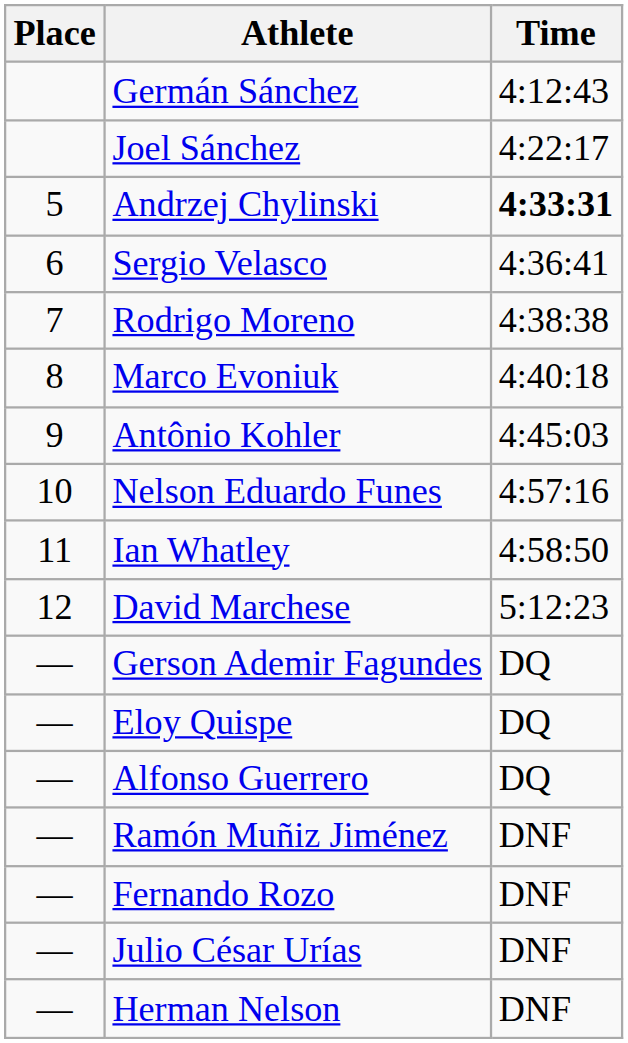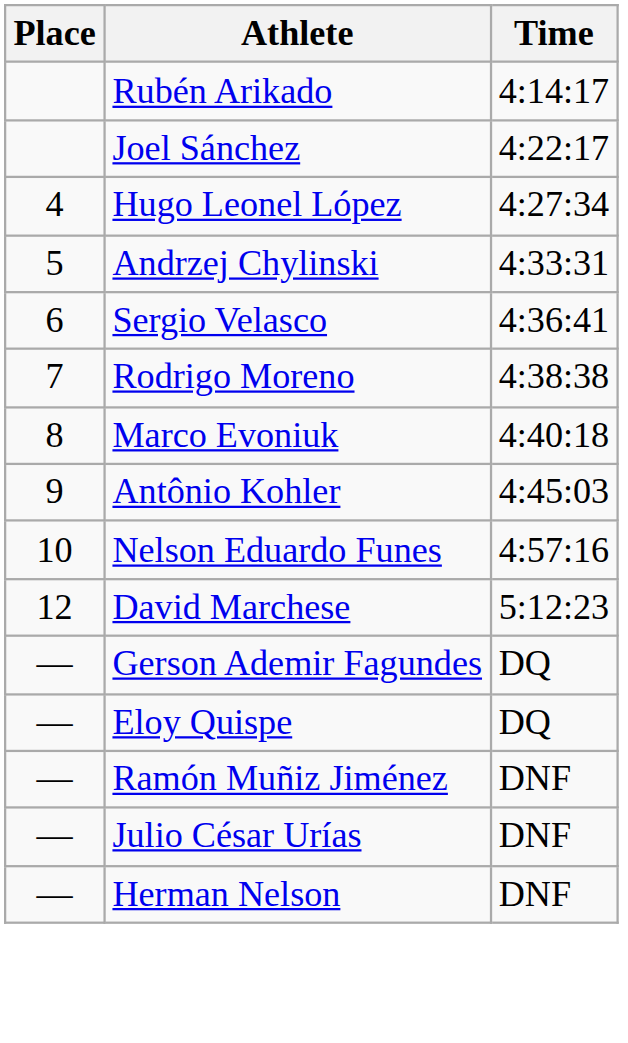 <table class=wikitable>
 <tr>
 <th>Place</th>
 <th>Athlete</th>
 <th>Time</th>
 </tr>
 <tr>
 <td align=center></td>
-<td><a href='#'>Germán Sánchez</a> </td>
-<td>4:12:43</td>
+<td><a href='#'>Rubén Arikado</a> </td>
+<td>4:14:17</td>
 </tr>
 <tr>
 <td align=center></td>
 <td><a href='#'>Joel Sánchez</a> </td>
 <td>4:22:17</td>
 </tr>
 <tr>
+<td align=center>4</td>
+<td><a href='#'>Hugo Leonel López</a> </td>
+<td>4:27:34</td>
+</tr>
+<tr>
 <td align=center>5</td>
 <td><a href='#'>Andrzej Chylinski</a> </td>
-<td><strong>4:33:31</strong></td>
+<td>4:33:31</td>
 </tr>
 <tr>
 <td align=center>6</td>
 <td><a href='#'>Sergio Velasco</a> </td>
 <td>4:36:41</td>
 </tr>
 <tr>
 <td align=center>7</td>
 <td><a href='#'>Rodrigo Moreno</a> </td>
 <td>4:38:38</td>
 </tr>
 <tr>
 <td align=center>8</td>
 <td><a href='#'>Marco Evoniuk</a> </td>
 <td>4:40:18</td>
 </tr>
 <tr>
 <td align=center>9</td>
 <td><a href='#'>Antônio Kohler</a> </td>
 <td>4:45:03</td>
 </tr>
 <tr>
 <td align=center>10</td>
 <td><a href='#'>Nelson Eduardo Funes</a> </td>
 <td>4:57:16</td>
 </tr>
 <tr>
-<td align=center>11</td>
-<td><a href='#'>Ian Whatley</a> </td>
-<td>4:58:50</td>
-</tr>
-<tr>
 <td align=center>12</td>
 <td><a href='#'>David Marchese</a> </td>
 <td>5:12:23</td>
 </tr>
 <tr>
 <td align=center>—</td>
 <td><a href='#'>Gerson Ademir Fagundes</a> </td>
 <td>DQ</td>
 </tr>
 <tr>
 <td align=center>—</td>
 <td><a href='#'>Eloy Quispe</a> </td>
 <td>DQ</td>
 </tr>
 <tr>
 <td align=center>—</td>
-<td><a href='#'>Alfonso Guerrero</a> </td>
-<td>DQ</td>
-</tr>
-<tr>
-<td align=center>—</td>
 <td><a href='#'>Ramón Muñiz Jiménez</a> </td>
-<td>DNF</td>
-</tr>
-<tr>
-<td align=center>—</td>
-<td><a href='#'>Fernando Rozo</a> </td>
 <td>DNF</td>
 </tr>
 <tr>
 <td align=center>—</td>
 <td><a href='#'>Julio César Urías</a> </td>
 <td>DNF</td>
 </tr>
 <tr>
 <td align=center>—</td>
 <td><a href='#'>Herman Nelson</a> </td>
 <td>DNF</td>
 </tr>
 </table>
